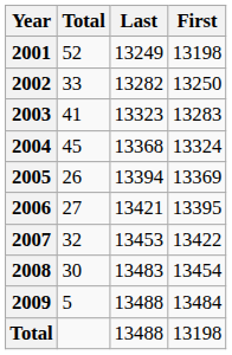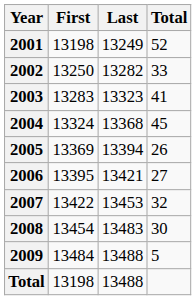 <table class="wikitable">
 <tr>
 <th>Year</th>
+<th>First</th>
+<th>Last</th>
 <th>Total</th>
-<th>Last</th>
-<th>First</th>
 </tr>
 <tr>
 <th>2001</th>
+<td>13198</td>
+<td>13249</td>
 <td>52</td>
-<td>13249</td>
-<td>13198</td>
 </tr>
 <tr>
 <th>2002</th>
+<td>13250</td>
+<td>13282</td>
 <td>33</td>
-<td>13282</td>
-<td>13250</td>
 </tr>
 <tr>
 <th>2003</th>
+<td>13283</td>
+<td>13323</td>
 <td>41</td>
-<td>13323</td>
-<td>13283</td>
 </tr>
 <tr>
 <th>2004</th>
+<td>13324</td>
+<td>13368</td>
 <td>45</td>
-<td>13368</td>
-<td>13324</td>
 </tr>
 <tr>
 <th>2005</th>
+<td>13369</td>
+<td>13394</td>
 <td>26</td>
-<td>13394</td>
-<td>13369</td>
 </tr>
 <tr>
 <th>2006</th>
+<td>13395</td>
+<td>13421</td>
 <td>27</td>
-<td>13421</td>
-<td>13395</td>
 </tr>
 <tr>
 <th>2007</th>
+<td>13422</td>
+<td>13453</td>
 <td>32</td>
-<td>13453</td>
-<td>13422</td>
 </tr>
 <tr>
 <th>2008</th>
+<td>13454</td>
+<td>13483</td>
 <td>30</td>
-<td>13483</td>
-<td>13454</td>
 </tr>
 <tr>
 <th>2009</th>
+<td>13484</td>
+<td>13488</td>
 <td>5</td>
-<td>13488</td>
-<td>13484</td>
 </tr>
 <tr>
 <th>Total</th>
+<td>13198</td>
+<td>13488</td>
 <td></td>
-<td>13488</td>
-<td>13198</td>
 </tr>
 </table>
